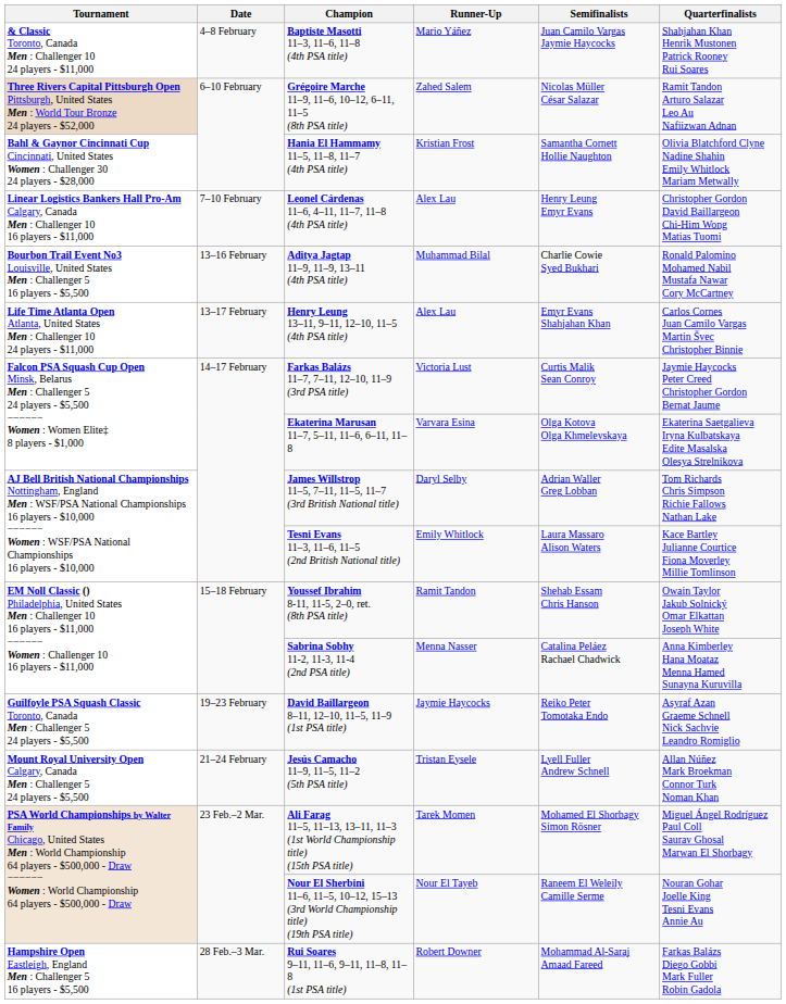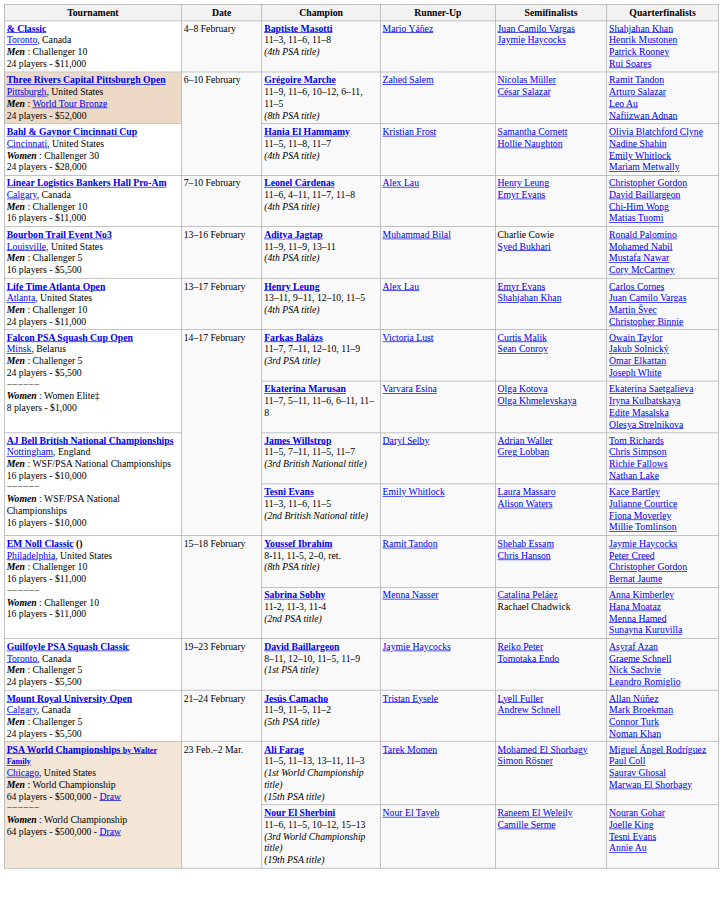 <table class="wikitable" style="font-size:88%">
 <tr>
 <th width=250>Tournament</th>
 <th width=110>Date</th>
 <th width=165>Champion</th>
 <th width=160>Runner-Up</th>
 <th width=155>Semifinalists</th>
 <th width=155>Quarterfinalists</th>
 </tr>
 <tr valign=top>
 <td style="background:#fff;"><strong><a href='#'> &  Classic</a></strong><br> <a href='#'>Toronto</a>, Canada<br><strong> <em>Men</em> </strong>: Challenger 10<br>24 players - $11,000</td>
 <td>4–8 February</td>
 <td> <strong><a href='#'>Baptiste Masotti</a></strong><br>11–3, 11–6, 11–8<br><em>(4th PSA title)</em></td>
 <td> <a href='#'>Mario Yáñez</a></td>
 <td> <a href='#'>Juan Camilo Vargas</a><br> <a href='#'>Jaymie Haycocks</a></td>
 <td> <a href='#'>Shahjahan Khan</a><br> <a href='#'>Henrik Mustonen</a><br> <a href='#'>Patrick Rooney</a><br> <a href='#'>Rui Soares</a></td>
 </tr>
 <tr valign=top>
 <td style="background:#ecd9c6;"><strong><a href='#'>Three Rivers Capital Pittsburgh Open</a></strong><br> <a href='#'>Pittsburgh</a>, United States<br><strong> <em>Men</em> </strong>: <a href='#'>World Tour Bronze</a><br>24 players - $52,000</td>
 <td rowspan=2>6–10 February</td>
 <td> <strong><a href='#'>Grégoire Marche</a></strong><br>11–9, 11–6, 10–12, 6–11, 11–5<br><em>(8th PSA title)</em></td>
 <td> <a href='#'>Zahed Salem</a></td>
 <td> <a href='#'>Nicolas Müller</a><br> <a href='#'>César Salazar</a></td>
 <td> <a href='#'>Ramit Tandon</a><br> <a href='#'>Arturo Salazar</a><br> <a href='#'>Leo Au</a><br> <a href='#'>Nafiizwan Adnan</a></td>
 </tr>
 <tr valign=top>
 <td style="background:#fff;"><strong><a href='#'>Bahl & Gaynor Cincinnati Cup</a></strong><br> <a href='#'>Cincinnati</a>, United States<br><strong> <em>Women</em> </strong>: Challenger 30<br>24 players - $28,000</td>
 <td> <strong><a href='#'>Hania El Hammamy</a></strong><br>11–5, 11–8, 11–7<br><em>(4th PSA title)</em></td>
 <td> <a href='#'>Kristian Frost</a></td>
 <td> <a href='#'>Samantha Cornett</a><br> <a href='#'>Hollie Naughton</a></td>
 <td> <a href='#'>Olivia Blatchford Clyne</a><br> <a href='#'>Nadine Shahin</a><br> <a href='#'>Emily Whitlock</a><br> <a href='#'>Mariam Metwally</a></td>
 </tr>
 <tr valign=top>
 <td style="background:#fff;"><strong><a href='#'>Linear Logistics Bankers Hall Pro-Am</a></strong><br> <a href='#'>Calgary</a>, Canada<br><strong> <em>Men</em> </strong>: Challenger 10<br>16 players - $11,000</td>
 <td>7–10 February</td>
 <td> <strong><a href='#'>Leonel Cárdenas</a></strong><br>11–6, 4–11, 11–7, 11–8<br><em>(4th PSA title)</em></td>
 <td> <a href='#'>Alex Lau</a></td>
 <td> <a href='#'>Henry Leung</a><br> <a href='#'>Emyr Evans</a></td>
 <td> <a href='#'>Christopher Gordon</a><br> <a href='#'>David Baillargeon</a><br> <a href='#'>Chi-Him Wong</a><br> <a href='#'>Matias Tuomi</a></td>
 </tr>
 <tr valign=top>
 <td style="background:#fff;"><strong><a href='#'>Bourbon Trail Event No3</a></strong><br> <a href='#'>Louisville</a>, United States<br><strong> <em>Men</em> </strong>: Challenger 5<br>16 players - $5,500</td>
 <td>13–16 February</td>
 <td> <strong><a href='#'>Aditya Jagtap</a></strong><br>11–9, 11–9, 13–11<br><em>(4th PSA title)</em></td>
 <td> <a href='#'>Muhammad Bilal</a></td>
 <td> Charlie Cowie<br> <a href='#'>Syed Bukhari</a></td>
 <td> <a href='#'>Ronald Palomino</a><br> <a href='#'>Mohamed Nabil</a><br> <a href='#'>Mustafa Nawar</a><br> <a href='#'>Cory McCartney</a></td>
 </tr>
 <tr valign=top>
 <td style="background:#fff;"><strong><a href='#'>Life Time Atlanta Open</a></strong><br> <a href='#'>Atlanta</a>, United States<br><strong> <em>Men</em> </strong>: Challenger 10<br>24 players - $11,000</td>
 <td>13–17 February</td>
 <td> <strong><a href='#'>Henry Leung</a></strong><br>13–11, 9–11, 12–10, 11–5<br><em>(4th PSA title)</em></td>
 <td> <a href='#'>Alex Lau</a></td>
 <td> <a href='#'>Emyr Evans</a><br> <a href='#'>Shahjahan Khan</a></td>
 <td> <a href='#'>Carlos Cornes</a><br> <a href='#'>Juan Camilo Vargas</a><br> <a href='#'>Martin Švec</a><br> <a href='#'>Christopher Binnie</a></td>
 </tr>
 <tr valign=top>
 <td rowspan=2 style="background:#fff;"><strong><a href='#'>Falcon PSA Squash Cup Open</a></strong><br> <a href='#'>Minsk</a>, Belarus<br><strong> <em>Men</em> </strong>: Challenger 5<br>24 players - $5,500<br>−−−−−−<br><strong> <em>Women</em> </strong>: Women Elite‡<br>8 players - $1,000</td>
 <td rowspan=4>14–17 February</td>
 <td> <strong><a href='#'>Farkas Balázs</a></strong><br>11–7, 7–11, 12–10, 11–9<br><em>(3rd PSA title)</em></td>
 <td> <a href='#'>Victoria Lust</a></td>
 <td> <a href='#'>Curtis Malik</a><br> <a href='#'>Sean Conroy</a></td>
-<td> <a href='#'>Jaymie Haycocks</a><br> <a href='#'>Peter Creed</a><br> <a href='#'>Christopher Gordon</a><br> <a href='#'>Bernat Jaume</a></td>
+<td> <a href='#'>Owain Taylor</a><br> <a href='#'>Jakub Solnický</a><br> <a href='#'>Omar Elkattan</a><br> <a href='#'>Joseph White</a></td>
 </tr>
 <tr valign=top>
 <td> <strong><a href='#'>Ekaterina Marusan</a></strong><br>11–7, 5–11, 11–6, 6–11, 11–8</td>
 <td> <a href='#'>Varvara Esina</a></td>
 <td> <a href='#'>Olga Kotova</a><br> <a href='#'>Olga Khmelevskaya</a></td>
 <td> <a href='#'>Ekaterina Saetgalieva</a><br> <a href='#'>Iryna Kulbatskaya</a><br> <a href='#'>Edite Masalska</a><br> <a href='#'>Olesya Strelnikova</a></td>
 </tr>
 <tr valign=top>
 <td rowspan=2 style="background:#fff;"><strong><a href='#'>AJ Bell British National Championships</a></strong><br> <a href='#'>Nottingham</a>, England<br><strong> <em>Men</em> </strong>: WSF/PSA National Championships<br>16 players - $10,000<br>−−−−−−<br><strong> <em>Women</em> </strong>: WSF/PSA National Championships<br>16 players - $10,000</td>
 <td> <strong><a href='#'>James Willstrop</a></strong><br>11–5, 7–11, 11–5, 11–7<br><em>(3rd British National title)</em></td>
 <td> <a href='#'>Daryl Selby</a></td>
 <td> <a href='#'>Adrian Waller</a><br> <a href='#'>Greg Lobban</a></td>
 <td> <a href='#'>Tom Richards</a><br> <a href='#'>Chris Simpson</a><br> <a href='#'>Richie Fallows</a><br> <a href='#'>Nathan Lake</a></td>
 </tr>
 <tr valign=top>
 <td> <strong><a href='#'>Tesni Evans</a></strong><br>11–3, 11–6, 11–5<br><em>(2nd British National title)</em></td>
 <td> <a href='#'>Emily Whitlock</a></td>
 <td> <a href='#'>Laura Massaro</a><br> <a href='#'>Alison Waters</a></td>
 <td> <a href='#'>Kace Bartley</a><br> <a href='#'>Julianne Courtice</a><br> <a href='#'>Fiona Moverley</a><br> <a href='#'>Millie Tomlinson</a></td>
 </tr>
 <tr valign=top>
 <td rowspan=2 style="background:#fff;"><strong><a href='#'>EM Noll Classic</a></strong> <strong>()</strong><br> <a href='#'>Philadelphia</a>, United States<br><strong> <em>Men</em> </strong>: Challenger 10<br>16 players - $11,000<br>−−−−−−<br><strong> <em>Women</em> </strong>: Challenger 10<br>16 players - $11,000</td>
 <td rowspan=2>15–18 February</td>
 <td> <strong><a href='#'>Youssef Ibrahim</a></strong><br>8-11, 11-5, 2–0, ret.<br><em>(8th PSA title)</em></td>
 <td> <a href='#'>Ramit Tandon</a></td>
 <td> <a href='#'>Shehab Essam</a><br> <a href='#'>Chris Hanson</a></td>
-<td> <a href='#'>Owain Taylor</a><br> <a href='#'>Jakub Solnický</a><br> <a href='#'>Omar Elkattan</a><br> <a href='#'>Joseph White</a></td>
+<td> <a href='#'>Jaymie Haycocks</a><br> <a href='#'>Peter Creed</a><br> <a href='#'>Christopher Gordon</a><br> <a href='#'>Bernat Jaume</a></td>
 </tr>
 <tr valign=top>
 <td> <strong><a href='#'>Sabrina Sobhy</a></strong><br>11-2, 11-3, 11-4<br><em>(2nd PSA title)</em></td>
 <td> <a href='#'>Menna Nasser</a></td>
 <td> <a href='#'>Catalina Peláez</a><br> Rachael Chadwick</td>
 <td> <a href='#'>Anna Kimberley</a><br> <a href='#'>Hana Moataz</a><br> <a href='#'>Menna Hamed</a><br> <a href='#'>Sunayna Kuruvilla</a></td>
 </tr>
 <tr valign=top>
 <td style="background:#fff;"><strong><a href='#'>Guilfoyle PSA Squash Classic</a></strong><br> <a href='#'>Toronto</a>, Canada<br><strong> <em>Men</em> </strong>: Challenger 5<br>24 players - $5,500</td>
 <td>19–23 February</td>
 <td> <strong><a href='#'>David Baillargeon</a></strong><br>8–11, 12–10, 11–5, 11–9<br><em>(1st PSA title)</em></td>
 <td> <a href='#'>Jaymie Haycocks</a></td>
 <td> <a href='#'>Reiko Peter</a><br> <a href='#'>Tomotaka Endo</a></td>
 <td> <a href='#'>Asyraf Azan</a><br> <a href='#'>Graeme Schnell</a><br> <a href='#'>Nick Sachvie</a><br> <a href='#'>Leandro Romiglio</a></td>
 </tr>
 <tr valign=top>
 <td style="background:#fff;"><strong><a href='#'>Mount Royal University Open</a></strong><br> <a href='#'>Calgary</a>, Canada<br><strong> <em>Men</em> </strong>: Challenger 5<br>24 players - $5,500</td>
 <td>21–24 February</td>
 <td> <strong><a href='#'>Jesús Camacho</a></strong><br>11–9, 11–5, 11–2<br><em>(5th PSA title)</em></td>
 <td> <a href='#'>Tristan Eysele</a></td>
 <td> <a href='#'>Lyell Fuller</a><br> <a href='#'>Andrew Schnell</a></td>
 <td> <a href='#'>Allan Núñez</a><br> <a href='#'>Mark Broekman</a><br> <a href='#'>Connor Turk</a><br> <a href='#'>Noman Khan</a></td>
 </tr>
 <tr valign=top>
 <td rowspan=2 style="background:#F3E6D7;"><strong><a href='#'>PSA World Championships <small> by Walter Family</small></a></strong><br> <a href='#'>Chicago</a>, United States<br><strong> <em>Men</em> </strong>: World Championship<br>64 players - $500,000 - <a href='#'>Draw</a><br>−−−−−−<br><strong> <em>Women</em> </strong>: World Championship<br>64 players - $500,000 - <a href='#'>Draw</a></td>
 <td rowspan=2>23 Feb.–2 Mar.</td>
 <td> <strong><a href='#'>Ali Farag</a></strong><br>11–5, 11–13, 13–11, 11–3<br><em>(1st World Championship title)</em><br><em>(15th PSA title)</em></td>
 <td> <a href='#'>Tarek Momen</a></td>
 <td> <a href='#'>Mohamed El Shorbagy</a><br> <a href='#'>Simon Rösner</a></td>
 <td> <a href='#'>Miguel Ángel Rodríguez</a><br> <a href='#'>Paul Coll</a><br> <a href='#'>Saurav Ghosal</a><br> <a href='#'>Marwan El Shorbagy</a></td>
 </tr>
 <tr valign=top>
 <td> <strong><a href='#'>Nour El Sherbini</a></strong><br>11–6, 11–5, 10–12, 15–13<br><em>(3rd World Championship title)</em><br><em>(19th PSA title)</em></td>
 <td> <a href='#'>Nour El Tayeb</a></td>
 <td> <a href='#'>Raneem El Weleily</a><br> <a href='#'>Camille Serme</a></td>
 <td> <a href='#'>Nouran Gohar</a><br> <a href='#'>Joelle King</a><br> <a href='#'>Tesni Evans</a><br> <a href='#'>Annie Au</a></td>
 </tr>
-<tr valign=top>
-<td style="background:#fff;"><strong><a href='#'>Hampshire Open</a></strong><br> <a href='#'>Eastleigh</a>, England<br><strong> <em>Men</em> </strong>: Challenger 5<br>16 players - $5,500</td>
-<td>28 Feb.–3 Mar.</td>
-<td> <strong><a href='#'>Rui Soares</a></strong><br>9–11, 11–6, 9–11, 11–8, 11–8<br><em>(1st PSA title)</em></td>
-<td> <a href='#'>Robert Downer</a></td>
-<td> <a href='#'>Mohammad Al-Saraj</a><br> <a href='#'>Amaad Fareed</a></td>
-<td> <a href='#'>Farkas Balázs</a><br> <a href='#'>Diego Gobbi</a><br> <a href='#'>Mark Fuller</a><br> <a href='#'>Robin Gadola</a></td>
-</tr>
 </table>
